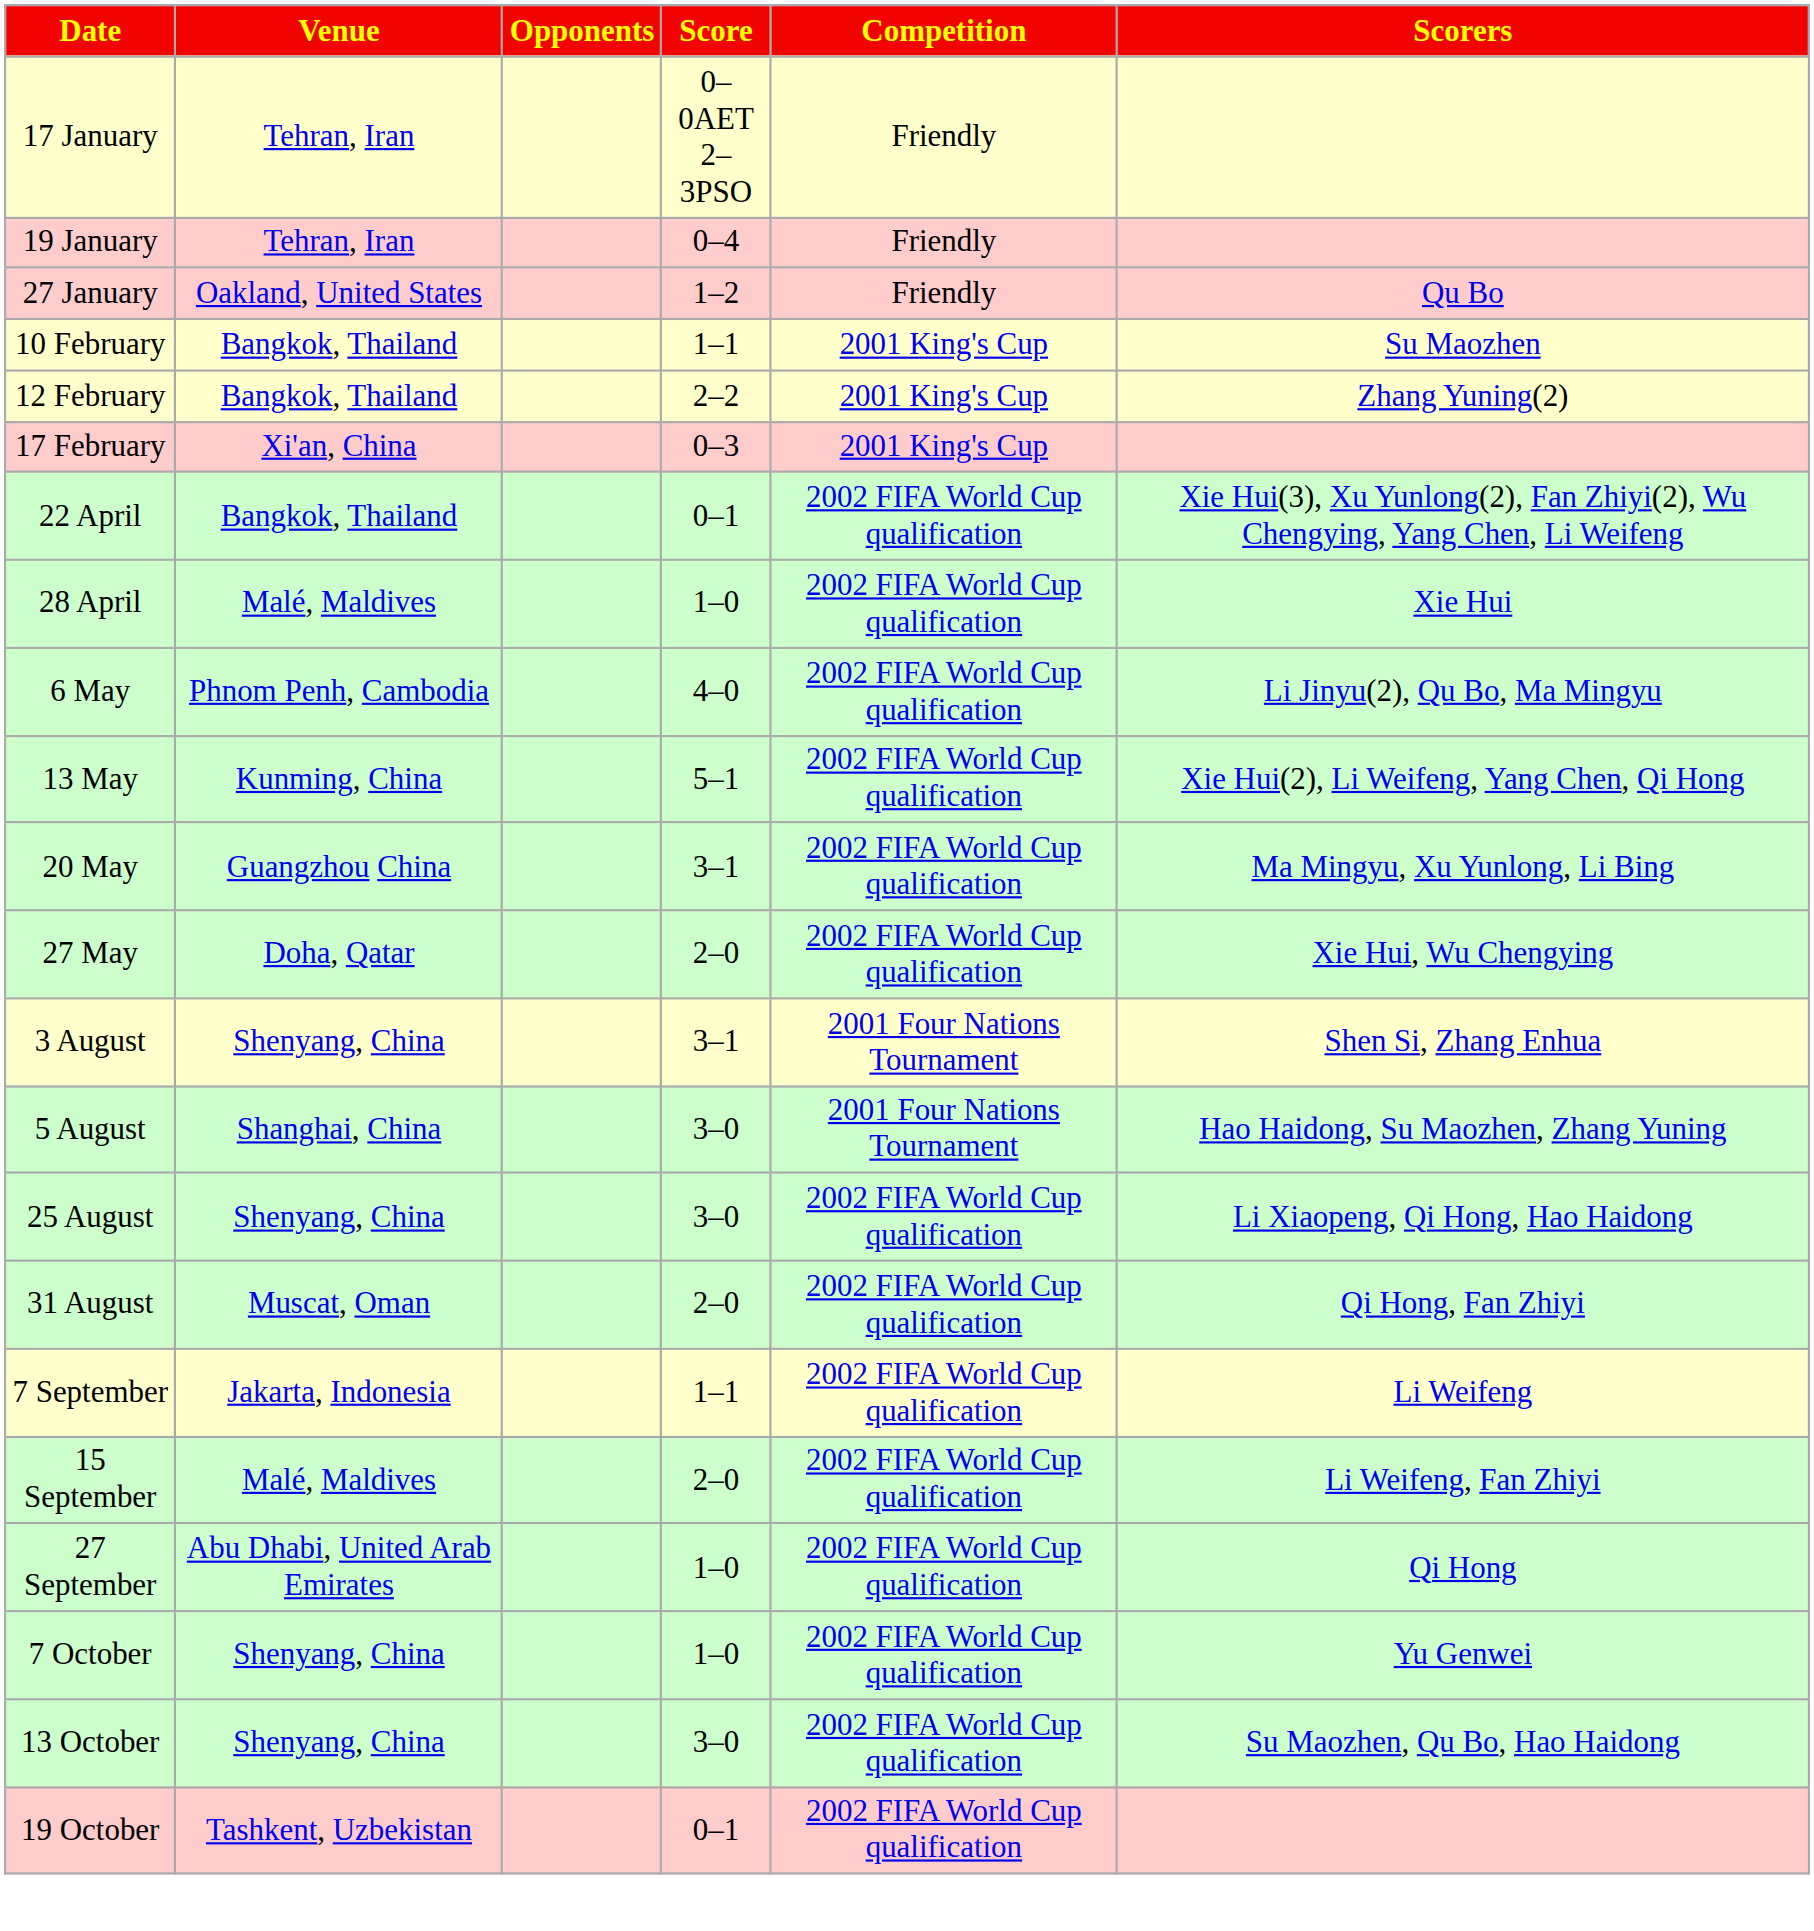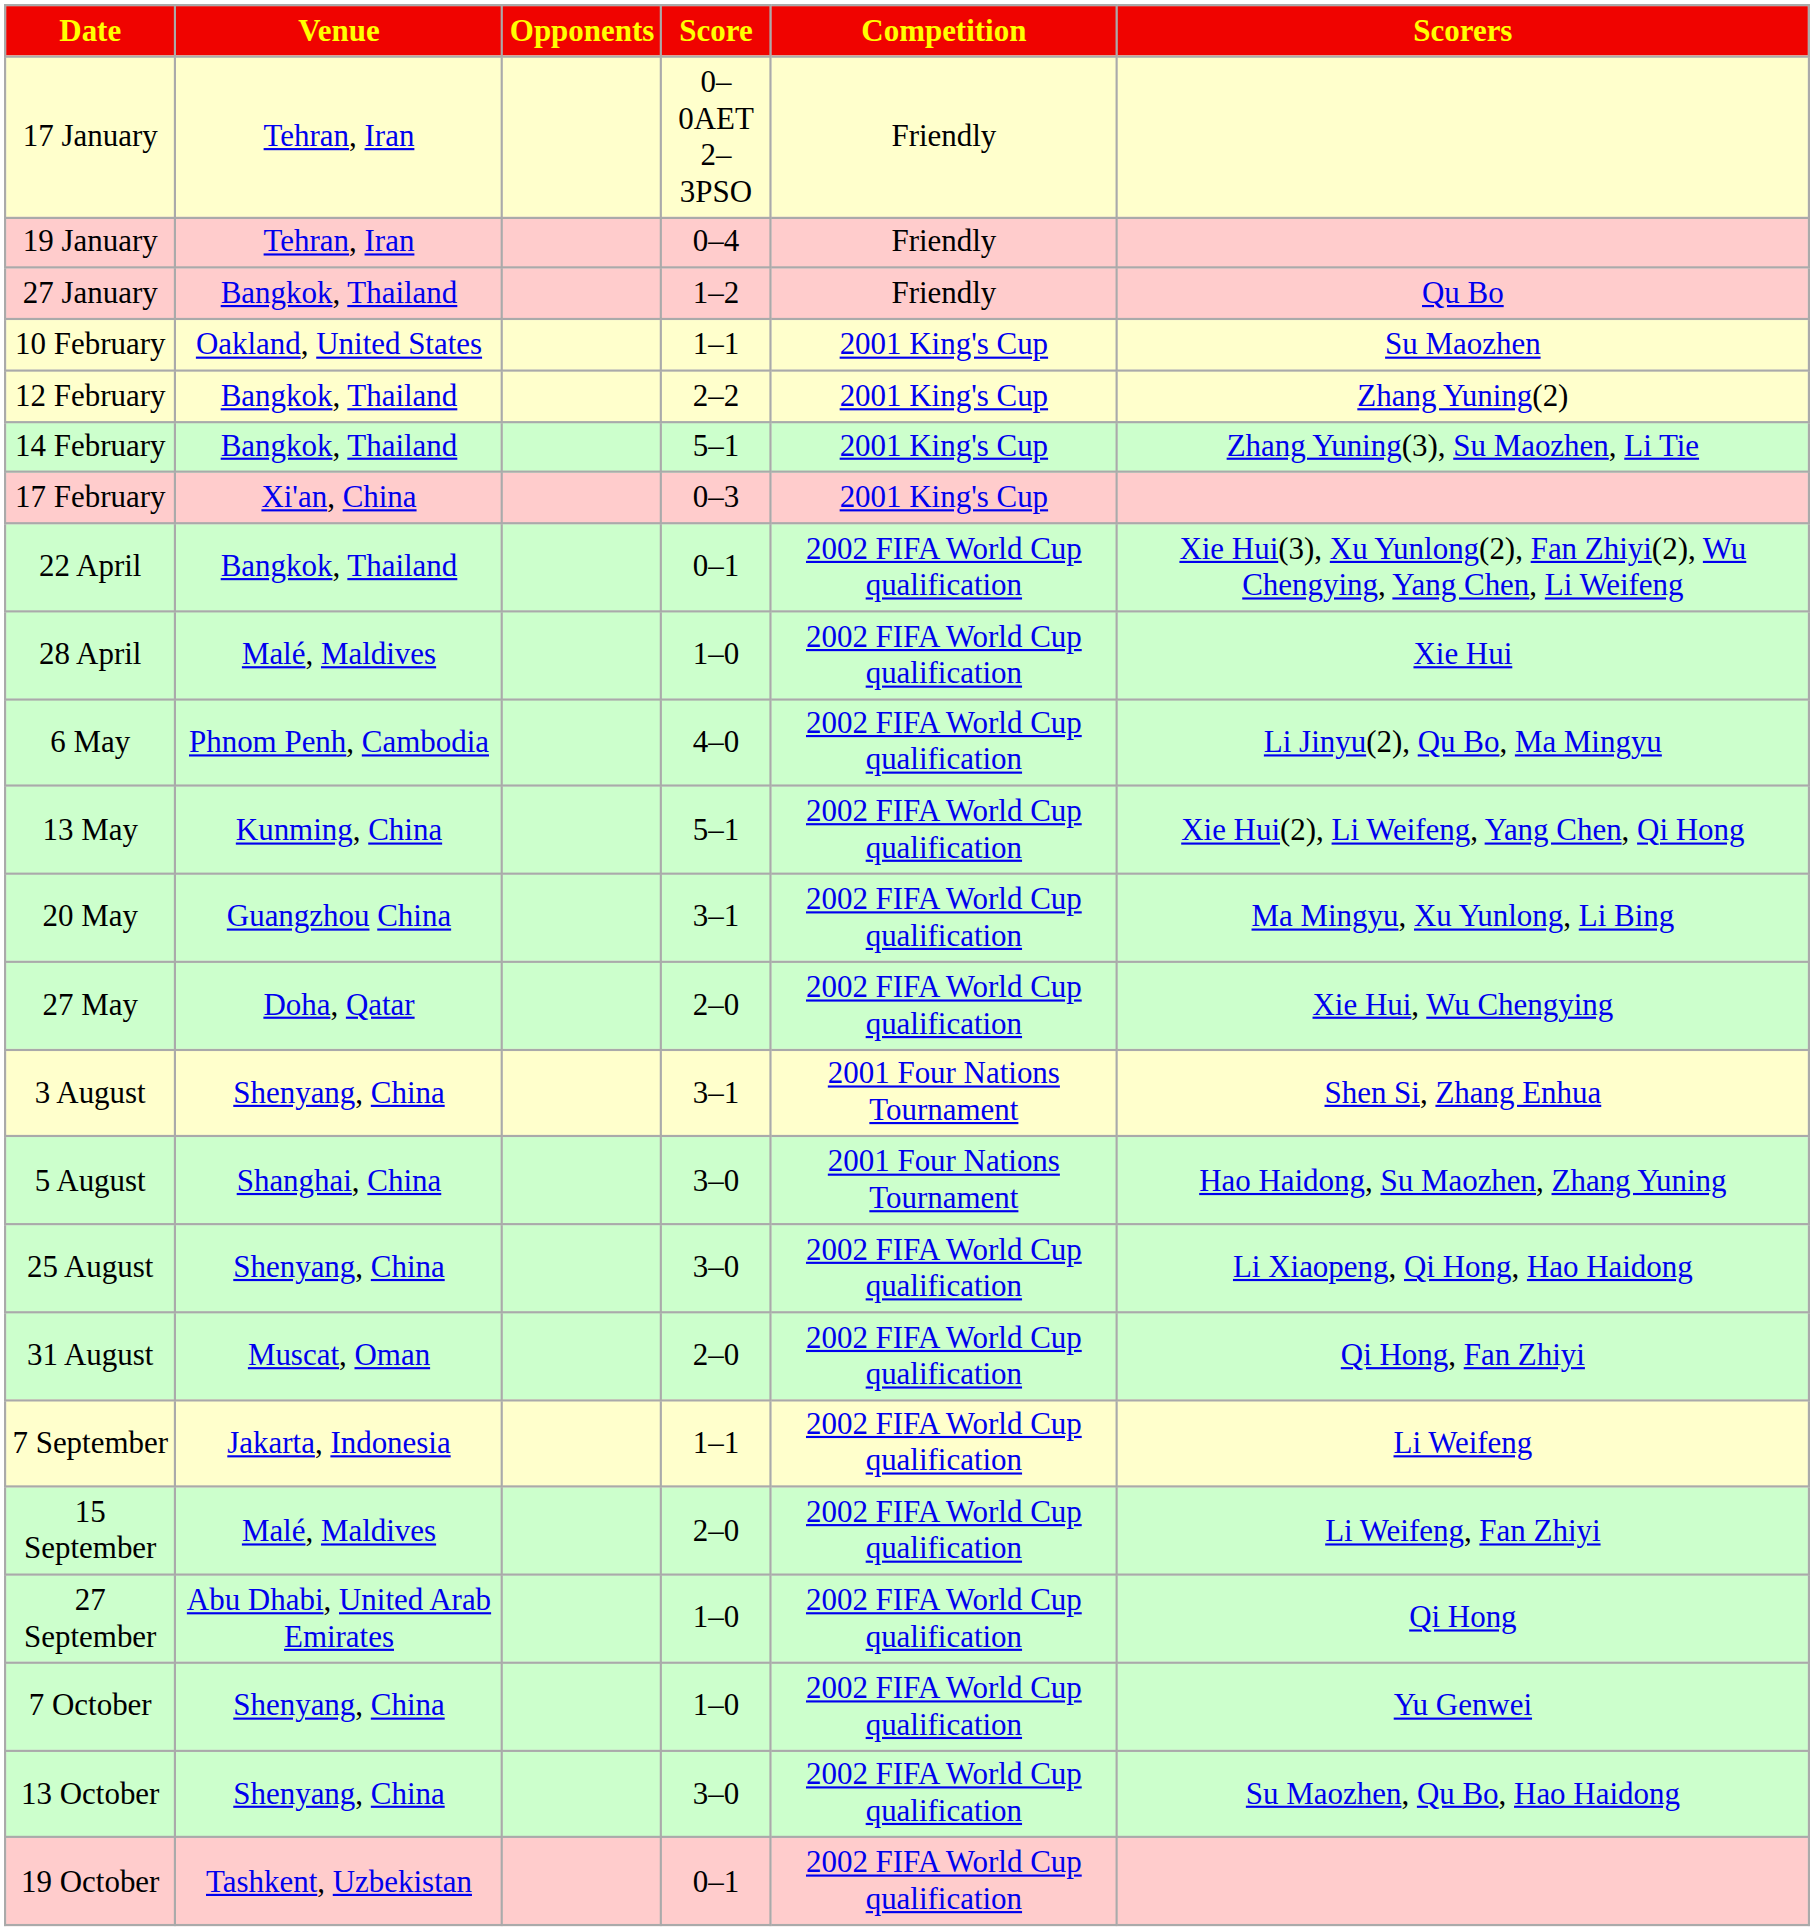 <table width=95% class="wikitable" style="text-align: center; font-size: 90%">
 <tr bgcolor=#F00300 style="color:yellow">
 <td><strong>Date</strong></td>
 <td><strong>Venue</strong></td>
 <td><strong>Opponents</strong></td>
 <td><strong>Score</strong></td>
 <td><strong>Competition</strong></td>
 <td><strong>Scorers</strong></td>
 </tr>
 <tr bgcolor=#FFFFCC>
 <td>17 January</td>
 <td><a href='#'>Tehran</a>, <a href='#'>Iran</a></td>
 <td></td>
 <td>0–0AET<br>2–3PSO</td>
 <td>Friendly</td>
 <td></td>
 </tr>
 <tr bgcolor=#FFCCCC>
 <td>19 January</td>
 <td><a href='#'>Tehran</a>, <a href='#'>Iran</a></td>
 <td></td>
 <td>0–4</td>
 <td>Friendly</td>
 <td></td>
 </tr>
 <tr bgcolor=#FFCCCC>
 <td>27 January</td>
-<td><a href='#'>Oakland</a>, <a href='#'>United States</a></td>
+<td><a href='#'>Bangkok</a>, <a href='#'>Thailand</a></td>
 <td></td>
 <td>1–2</td>
 <td>Friendly</td>
 <td><a href='#'>Qu Bo</a></td>
 </tr>
 <tr bgcolor=#FFFFCC>
 <td>10 February</td>
-<td><a href='#'>Bangkok</a>, <a href='#'>Thailand</a></td>
+<td><a href='#'>Oakland</a>, <a href='#'>United States</a></td>
 <td></td>
 <td>1–1</td>
 <td><a href='#'>2001 King's Cup</a></td>
 <td><a href='#'>Su Maozhen</a></td>
 </tr>
 <tr bgcolor=#FFFFCC>
 <td>12 February</td>
 <td><a href='#'>Bangkok</a>, <a href='#'>Thailand</a></td>
 <td></td>
 <td>2–2</td>
 <td><a href='#'>2001 King's Cup</a></td>
 <td><a href='#'>Zhang Yuning</a>(2)</td>
+</tr>
+<tr bgcolor=#CCFFCC>
+<td>14 February</td>
+<td><a href='#'>Bangkok</a>, <a href='#'>Thailand</a></td>
+<td></td>
+<td>5–1</td>
+<td><a href='#'>2001 King's Cup</a></td>
+<td><a href='#'>Zhang Yuning</a>(3), <a href='#'>Su Maozhen</a>, <a href='#'>Li Tie</a></td>
 </tr>
 <tr bgcolor=#FFCCCC>
 <td>17 February</td>
 <td><a href='#'>Xi'an</a>, <a href='#'>China</a></td>
 <td></td>
 <td>0–3</td>
 <td><a href='#'>2001 King's Cup</a></td>
 <td></td>
 </tr>
 <tr bgcolor=#CCFFCC>
 <td>22 April</td>
 <td><a href='#'>Bangkok</a>, <a href='#'>Thailand</a></td>
 <td></td>
 <td>0–1</td>
 <td><a href='#'>2002 FIFA World Cup qualification</a></td>
 <td><a href='#'>Xie Hui</a>(3), <a href='#'>Xu Yunlong</a>(2), <a href='#'>Fan Zhiyi</a>(2), <a href='#'>Wu Chengying</a>, <a href='#'>Yang Chen</a>, <a href='#'>Li Weifeng</a></td>
 </tr>
 <tr bgcolor=#CCFFCC>
 <td>28 April</td>
 <td><a href='#'>Malé</a>, <a href='#'>Maldives</a></td>
 <td></td>
 <td>1–0</td>
 <td><a href='#'>2002 FIFA World Cup qualification</a></td>
 <td><a href='#'>Xie Hui</a></td>
 </tr>
 <tr bgcolor=#CCFFCC>
 <td>6 May</td>
 <td><a href='#'>Phnom Penh</a>, <a href='#'>Cambodia</a></td>
 <td></td>
 <td>4–0</td>
 <td><a href='#'>2002 FIFA World Cup qualification</a></td>
 <td><a href='#'>Li Jinyu</a>(2), <a href='#'>Qu Bo</a>, <a href='#'>Ma Mingyu</a></td>
 </tr>
 <tr bgcolor=#CCFFCC>
 <td>13 May</td>
 <td><a href='#'>Kunming</a>, <a href='#'>China</a></td>
 <td></td>
 <td>5–1</td>
 <td><a href='#'>2002 FIFA World Cup qualification</a></td>
 <td><a href='#'>Xie Hui</a>(2), <a href='#'>Li Weifeng</a>, <a href='#'>Yang Chen</a>, <a href='#'>Qi Hong</a></td>
 </tr>
 <tr bgcolor=#CCFFCC>
 <td>20 May</td>
 <td><a href='#'>Guangzhou</a> <a href='#'>China</a></td>
 <td></td>
 <td>3–1</td>
 <td><a href='#'>2002 FIFA World Cup qualification</a></td>
 <td><a href='#'>Ma Mingyu</a>, <a href='#'>Xu Yunlong</a>, <a href='#'>Li Bing</a></td>
 </tr>
 <tr bgcolor=#CCFFCC>
 <td>27 May</td>
 <td><a href='#'>Doha</a>, <a href='#'>Qatar</a></td>
 <td></td>
 <td>2–0</td>
 <td><a href='#'>2002 FIFA World Cup qualification</a></td>
 <td><a href='#'>Xie Hui</a>, <a href='#'>Wu Chengying</a></td>
 </tr>
 <tr bgcolor=#FFFFCC>
 <td>3 August</td>
 <td><a href='#'>Shenyang</a>, <a href='#'>China</a></td>
 <td></td>
 <td>3–1</td>
 <td><a href='#'>2001 Four Nations Tournament</a></td>
 <td><a href='#'>Shen Si</a>, <a href='#'>Zhang Enhua</a></td>
 </tr>
 <tr bgcolor=#CCFFCC>
 <td>5 August</td>
 <td><a href='#'>Shanghai</a>, <a href='#'>China</a></td>
 <td></td>
 <td>3–0</td>
 <td><a href='#'>2001 Four Nations Tournament</a></td>
 <td><a href='#'>Hao Haidong</a>, <a href='#'>Su Maozhen</a>, <a href='#'>Zhang Yuning</a></td>
 </tr>
 <tr bgcolor=#CCFFCC>
 <td>25 August</td>
 <td><a href='#'>Shenyang</a>, <a href='#'>China</a></td>
 <td></td>
 <td>3–0</td>
 <td><a href='#'>2002 FIFA World Cup qualification</a></td>
 <td><a href='#'>Li Xiaopeng</a>, <a href='#'>Qi Hong</a>, <a href='#'>Hao Haidong</a></td>
 </tr>
 <tr bgcolor=#CCFFCC>
 <td>31 August</td>
 <td><a href='#'>Muscat</a>, <a href='#'>Oman</a></td>
 <td></td>
 <td>2–0</td>
 <td><a href='#'>2002 FIFA World Cup qualification</a></td>
 <td><a href='#'>Qi Hong</a>, <a href='#'>Fan Zhiyi</a></td>
 </tr>
 <tr bgcolor=#FFFFCC>
 <td>7 September</td>
 <td><a href='#'>Jakarta</a>, <a href='#'>Indonesia</a></td>
 <td></td>
 <td>1–1</td>
 <td><a href='#'>2002 FIFA World Cup qualification</a></td>
 <td><a href='#'>Li Weifeng</a></td>
 </tr>
 <tr bgcolor=#CCFFCC>
 <td>15 September</td>
 <td><a href='#'>Malé</a>, <a href='#'>Maldives</a></td>
 <td></td>
 <td>2–0</td>
 <td><a href='#'>2002 FIFA World Cup qualification</a></td>
 <td><a href='#'>Li Weifeng</a>, <a href='#'>Fan Zhiyi</a></td>
 </tr>
 <tr bgcolor=#CCFFCC>
 <td>27 September</td>
 <td><a href='#'>Abu Dhabi</a>, <a href='#'>United Arab Emirates</a></td>
 <td></td>
 <td>1–0</td>
 <td><a href='#'>2002 FIFA World Cup qualification</a></td>
 <td><a href='#'>Qi Hong</a></td>
 </tr>
 <tr bgcolor=#CCFFCC>
 <td>7 October</td>
 <td><a href='#'>Shenyang</a>, <a href='#'>China</a></td>
 <td></td>
 <td>1–0</td>
 <td><a href='#'>2002 FIFA World Cup qualification</a></td>
 <td><a href='#'>Yu Genwei</a></td>
 </tr>
 <tr bgcolor=#CCFFCC>
 <td>13 October</td>
 <td><a href='#'>Shenyang</a>, <a href='#'>China</a></td>
 <td></td>
 <td>3–0</td>
 <td><a href='#'>2002 FIFA World Cup qualification</a></td>
 <td><a href='#'>Su Maozhen</a>, <a href='#'>Qu Bo</a>, <a href='#'>Hao Haidong</a></td>
 </tr>
 <tr bgcolor=#FFCCCC>
 <td>19 October</td>
 <td><a href='#'>Tashkent</a>, <a href='#'>Uzbekistan</a></td>
 <td></td>
 <td>0–1</td>
 <td><a href='#'>2002 FIFA World Cup qualification</a></td>
 <td></td>
 </tr>
 </table>
